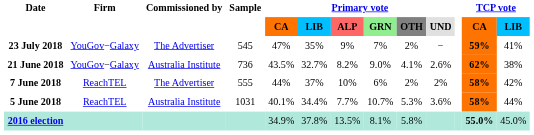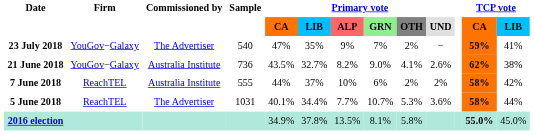 <table class="toccolours" cellpadding="5" cellspacing="0" style="float:left; margin-right:.5em; margin-top:.4em; font-size:90%;">
 <tr>
 </tr>
 <tr>
 <th style="background:#; text-align:center;">Date</th>
 <th style="background:#; text-align:center;">Firm</th>
 <th style="background:#; text-align:center;">Commissioned by</th>
 <th style="background:#; text-align:center;">Sample</th>
 <th style="background:#; text-align:center;" colspan="6"><a href='#'>Primary vote</a></th>
 <th style="background:#; text-align:center;"></th>
 <th style="background:#; text-align:center;" colspan="2"><a href='#'>TCP vote</a></th>
 </tr>
 <tr>
 <th style="background:#; text-align:center;"></th>
 <th style="background:#; text-align:center;"></th>
 <th style="background:#; text-align:center;"></th>
 <th style="background:#; text-align:center;"></th>
 <th style="background:#FF7400; text-align:center;">CA</th>
 <th style="background:#00bfff; text-align:center;">LIB</th>
 <th style="background:#f66; text-align:center;">ALP</th>
 <th style="background:#90ee90; text-align:center;">GRN</th>
 <th style="background:gray; text-align:center;">OTH</th>
 <th style="background:#E0E0E0; text-align:center;">UND</th>
 <th style="background:#FFFFFF; text-align:center;"></th>
 <th style="background:#FF7400; text-align:center;">CA</th>
 <th style="background:#00bfff; text-align:center;">LIB</th>
 </tr>
 <tr>
 <th style="text-align:center;" bgcolor="">23 July 2018</th>
 <td style="text-align:center;" bgcolor=""><a href='#'>YouGov</a>−<a href='#'>Galaxy</a></td>
 <td style="text-align:center;" bgcolor=""><a href='#'>The Advertiser</a></td>
-<td style="text-align:center;" bgcolor="">545</td>
+<td style="text-align:center;" bgcolor="">540</td>
 <td width="" style="text-align:center; background:#;">47%</td>
 <td width="" style="text-align:center; background:#;">35%</td>
 <td width="" style="text-align:center; background:#;">9%</td>
 <td width="" style="text-align:center; background:#;">7%</td>
 <td width="" style="text-align:center; background:#;">2%</td>
 <td width="" style="text-align:center; background:#;">−</td>
 <td width="" style="text-align:center; background:#;"></td>
 <td width="" style="text-align:center; background:#FF7400;"><strong>59%</strong></td>
 <td width="" style="text-align:center; background:#;">41%</td>
 </tr>
 <tr>
 <th style="text-align:center;" bgcolor="">21 June 2018</th>
 <td style="text-align:center;" bgcolor=""><a href='#'>YouGov</a>−<a href='#'>Galaxy</a></td>
 <td style="text-align:center;" bgcolor=""><a href='#'>Australia Institute</a></td>
 <td style="text-align:center;" bgcolor="">736</td>
 <td width="" style="text-align:center; background:#;">43.5%</td>
 <td width="" style="text-align:center; background:#;">32.7%</td>
 <td width="" style="text-align:center; background:#;">8.2%</td>
 <td width="" style="text-align:center; background:#;">9.0%</td>
 <td width="" style="text-align:center; background:#;">4.1%</td>
 <td width="" style="text-align:center; background:#;">2.6%</td>
 <td width="" style="text-align:center; background:#;"></td>
 <td width="" style="text-align:center; background:#FF7400;"><strong>62%</strong></td>
 <td width="" style="text-align:center; background:#;">38%</td>
 </tr>
 <tr>
 <th style="text-align:center;" bgcolor="">7 June 2018</th>
 <td style="text-align:center;" bgcolor=""><a href='#'>ReachTEL</a></td>
-<td style="text-align:center;" bgcolor=""><a href='#'>The Advertiser</a></td>
+<td style="text-align:center;" bgcolor=""><a href='#'>Australia Institute</a></td>
 <td style="text-align:center;" bgcolor="">555</td>
 <td width="" style="text-align:center; background:#;">44%</td>
 <td width="" style="text-align:center; background:#;">37%</td>
 <td width="" style="text-align:center; background:#;">10%</td>
 <td width="" style="text-align:center; background:#;">6%</td>
 <td width="" style="text-align:center; background:#;">2%</td>
 <td width="" style="text-align:center; background:#;">2%</td>
 <td width="" style="text-align:center; background:#;"></td>
 <td width="" style="text-align:center; background:#FF7400;"><strong>58%</strong></td>
 <td width="" style="text-align:center; background:#;">42%</td>
 </tr>
 <tr>
 <th style="text-align:center;" bgcolor="">5 June 2018</th>
 <td style="text-align:center;" bgcolor=""><a href='#'>ReachTEL</a></td>
-<td style="text-align:center;" bgcolor=""><a href='#'>Australia Institute</a></td>
+<td style="text-align:center;" bgcolor=""><a href='#'>The Advertiser</a></td>
 <td style="text-align:center;" bgcolor="">1031</td>
 <td width="" style="text-align:center; background:#;">40.1%</td>
 <td width="" style="text-align:center; background:#;">34.4%</td>
 <td width="" style="text-align:center; background:#;">7.7%</td>
 <td width="" style="text-align:center; background:#;">10.7%</td>
 <td width="" style="text-align:center; background:#;">5.3%</td>
 <td width="" style="text-align:center; background:#;">3.6%</td>
 <td width="" style="text-align:center; background:#;"></td>
 <td width="" style="text-align:center; background:#FF7400;"><strong>58%</strong></td>
 <td width="" style="text-align:center; background:#;">44%</td>
 </tr>
 <tr>
 <th style="text-align:center; background:#b0e9db;"><strong><a href='#'>2016 election</a></strong></th>
 <td width="" style="text-align:center; background:#b0e9db;"></td>
 <td width="" style="text-align:center; background:#b0e9db;"></td>
 <td width="" style="text-align:center; background:#b0e9db;"></td>
 <td width="" style="text-align:center; background:#b0e9db;">34.9%</td>
 <td width="" style="text-align:center; background:#b0e9db;">37.8%</td>
 <td width="" style="text-align:center; background:#b0e9db;">13.5%</td>
 <td width="" style="text-align:center; background:#b0e9db;">8.1%</td>
 <td width="" style="text-align:center; background:#b0e9db;">5.8%</td>
 <td width="" style="text-align:center; background:#b0e9db;"></td>
 <td width="" style="text-align:center; background:#b0e9db;"></td>
 <td width="" style="text-align:center; background:#b0e9db;"><strong>55.0%</strong></td>
 <td width="" style="text-align:center; background:#b0e9db;">45.0%</td>
 </tr>
 </table>
